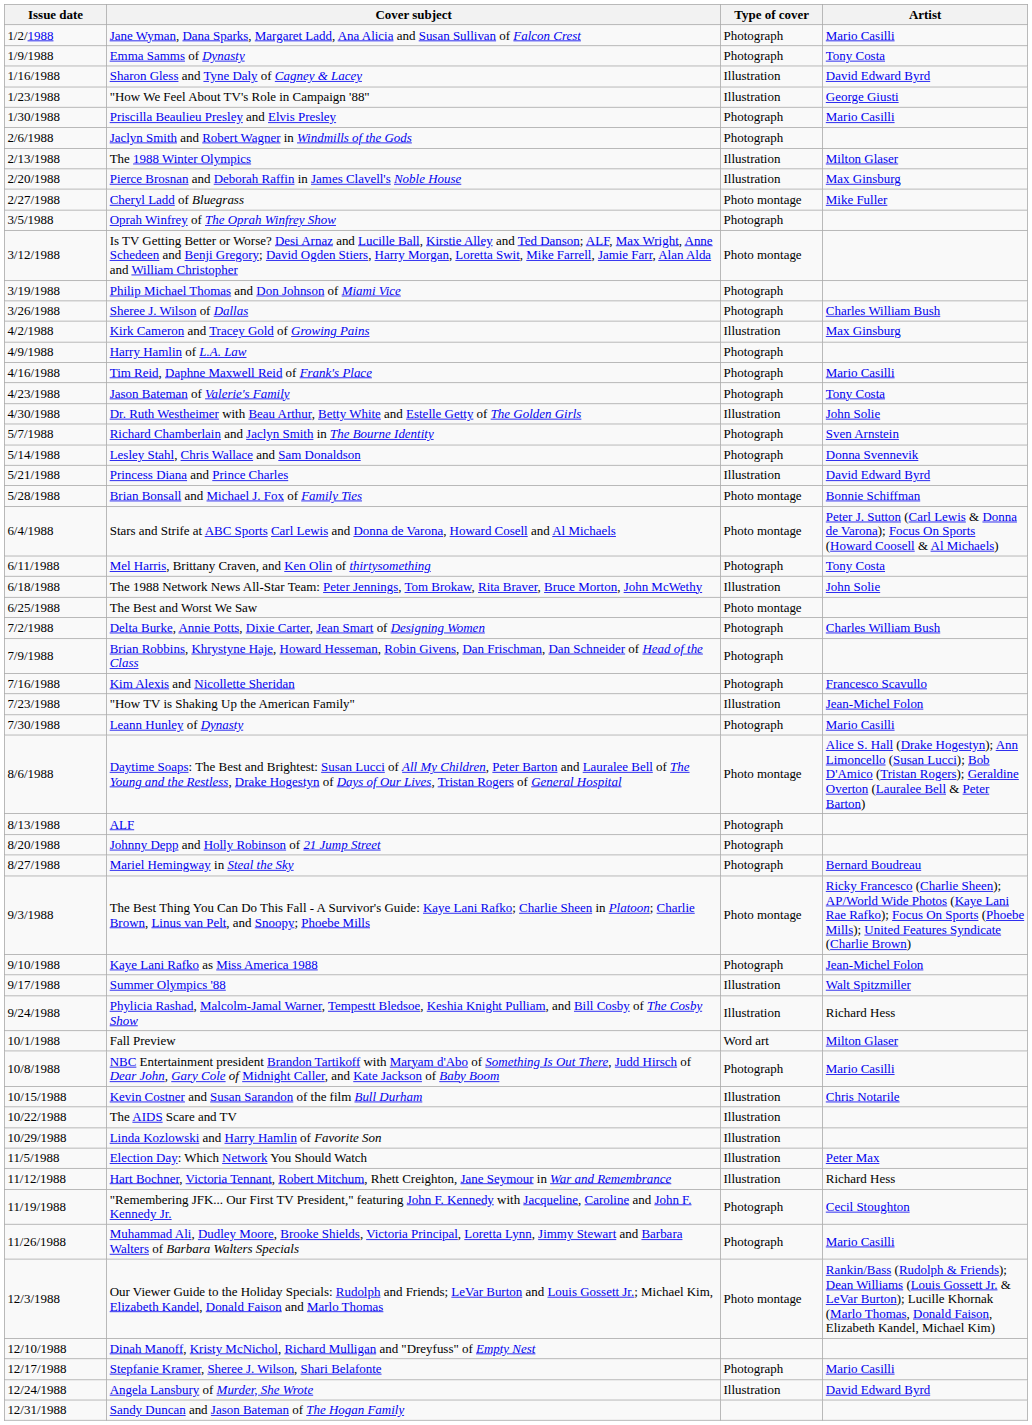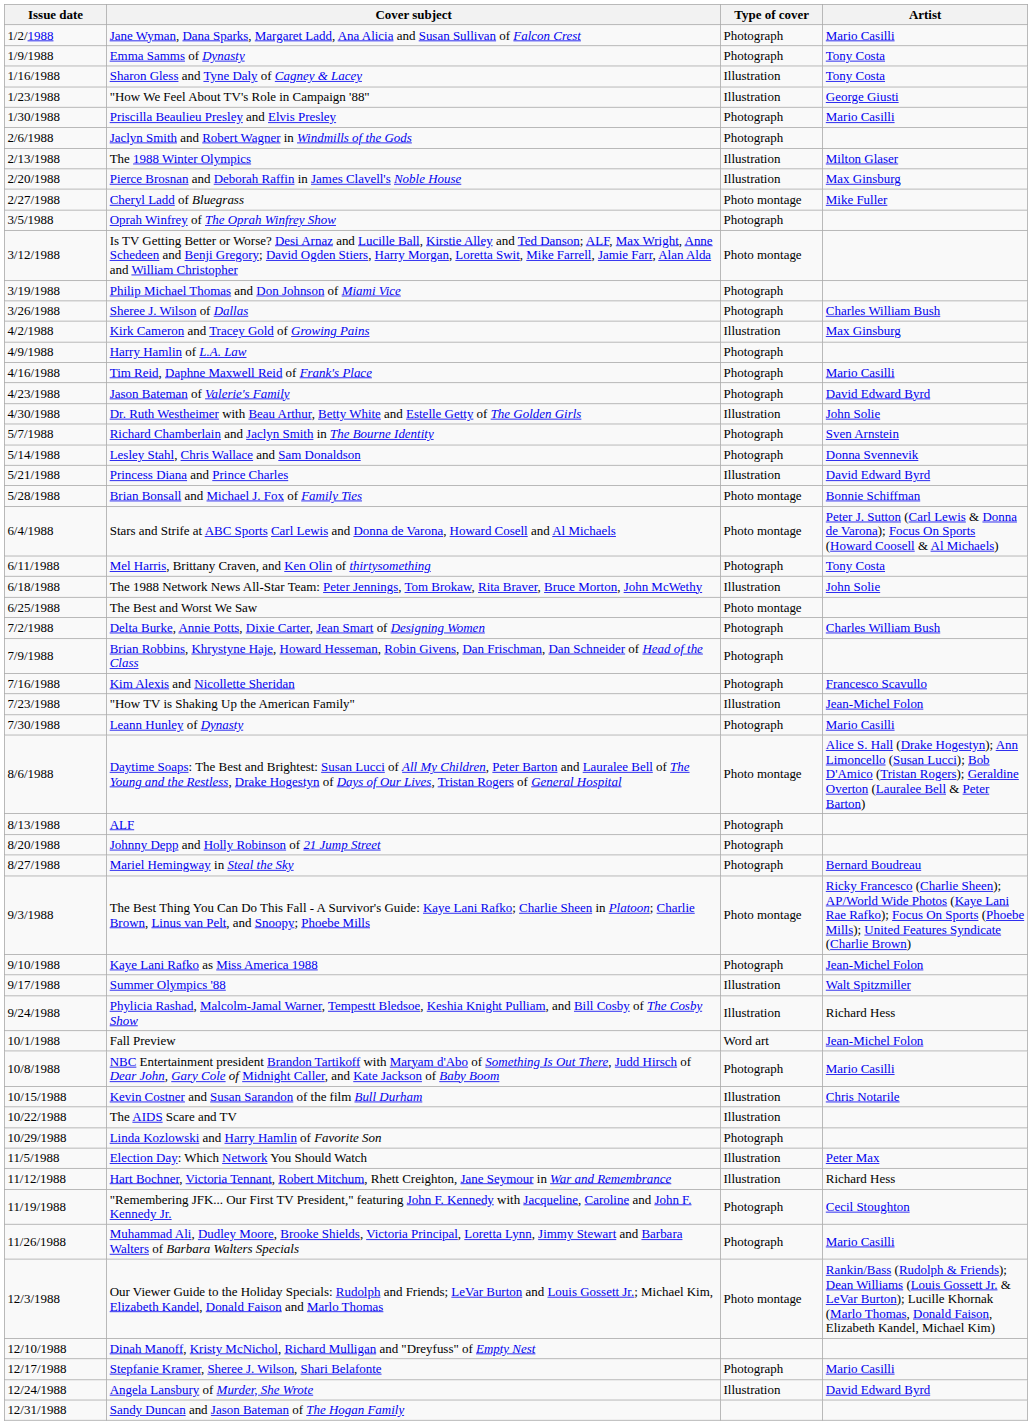 <table class="wikitable sortable" width=100% style="font-size:100%;">
 <tr>
 <th width=10%>Issue date</th>
 <th width=60%>Cover subject</th>
 <th width=10%>Type of cover</th>
 <th width=20%>Artist</th>
 </tr>
 <tr>
 <td>1/2/<a href='#'>1988</a></td>
 <td><a href='#'>Jane Wyman</a>, <a href='#'>Dana Sparks</a>, <a href='#'>Margaret Ladd</a>, <a href='#'>Ana Alicia</a> and <a href='#'>Susan Sullivan</a> of <em><a href='#'>Falcon Crest</a></em></td>
 <td>Photograph</td>
 <td><a href='#'>Mario Casilli</a></td>
 </tr>
 <tr>
 <td>1/9/1988</td>
 <td><a href='#'>Emma Samms</a> of <em><a href='#'>Dynasty</a></em></td>
 <td>Photograph</td>
 <td><a href='#'>Tony Costa</a></td>
 </tr>
 <tr>
 <td>1/16/1988</td>
 <td><a href='#'>Sharon Gless</a> and <a href='#'>Tyne Daly</a> of <em><a href='#'>Cagney & Lacey</a></em></td>
 <td>Illustration</td>
-<td><a href='#'>David Edward Byrd</a></td>
+<td><a href='#'>Tony Costa</a></td>
 </tr>
 <tr>
 <td>1/23/1988</td>
 <td>"How We Feel About TV's Role in Campaign '88"</td>
 <td>Illustration</td>
 <td><a href='#'>George Giusti</a></td>
 </tr>
 <tr>
 <td>1/30/1988</td>
 <td><a href='#'>Priscilla Beaulieu Presley</a> and <a href='#'>Elvis Presley</a></td>
 <td>Photograph</td>
 <td><a href='#'>Mario Casilli</a></td>
 </tr>
 <tr>
 <td>2/6/1988</td>
 <td><a href='#'>Jaclyn Smith</a> and <a href='#'>Robert Wagner</a> in <em><a href='#'>Windmills of the Gods</a></em></td>
 <td>Photograph</td>
 <td></td>
 </tr>
 <tr>
 <td>2/13/1988</td>
 <td>The <a href='#'>1988 Winter Olympics</a></td>
 <td>Illustration</td>
 <td><a href='#'>Milton Glaser</a></td>
 </tr>
 <tr>
 <td>2/20/1988</td>
 <td><a href='#'>Pierce Brosnan</a> and <a href='#'>Deborah Raffin</a> in <a href='#'> James Clavell's</a> <em><a href='#'>Noble House</a></em></td>
 <td>Illustration</td>
 <td><a href='#'>Max Ginsburg</a></td>
 </tr>
 <tr>
 <td>2/27/1988</td>
 <td><a href='#'>Cheryl Ladd</a> of <em>Bluegrass</em></td>
 <td>Photo montage</td>
 <td><a href='#'>Mike Fuller</a></td>
 </tr>
 <tr>
 <td>3/5/1988</td>
 <td><a href='#'>Oprah Winfrey</a> of <em><a href='#'>The Oprah Winfrey Show</a></em></td>
 <td>Photograph</td>
 <td></td>
 </tr>
 <tr>
 <td>3/12/1988</td>
 <td>Is TV Getting Better or Worse? <a href='#'>Desi Arnaz</a> and <a href='#'>Lucille Ball</a>, <a href='#'>Kirstie Alley</a> and <a href='#'>Ted Danson</a>; <a href='#'>ALF</a>, <a href='#'>Max Wright</a>, <a href='#'>Anne Schedeen</a> and <a href='#'>Benji Gregory</a>; <a href='#'>David Ogden Stiers</a>, <a href='#'>Harry Morgan</a>, <a href='#'>Loretta Swit</a>, <a href='#'>Mike Farrell</a>, <a href='#'>Jamie Farr</a>, <a href='#'>Alan Alda</a> and <a href='#'>William Christopher</a></td>
 <td>Photo montage</td>
 <td></td>
 </tr>
 <tr>
 <td>3/19/1988</td>
 <td><a href='#'>Philip Michael Thomas</a> and <a href='#'>Don Johnson</a> of <em><a href='#'>Miami Vice</a></em></td>
 <td>Photograph</td>
 <td></td>
 </tr>
 <tr>
 <td>3/26/1988</td>
 <td><a href='#'>Sheree J. Wilson</a> of <em><a href='#'>Dallas</a></em></td>
 <td>Photograph</td>
 <td><a href='#'>Charles William Bush</a></td>
 </tr>
 <tr>
 <td>4/2/1988</td>
 <td><a href='#'>Kirk Cameron</a> and <a href='#'>Tracey Gold</a> of <em><a href='#'>Growing Pains</a></em></td>
 <td>Illustration</td>
 <td><a href='#'>Max Ginsburg</a></td>
 </tr>
 <tr>
 <td>4/9/1988</td>
 <td><a href='#'>Harry Hamlin</a> of <em><a href='#'>L.A. Law</a></em></td>
 <td>Photograph</td>
 <td></td>
 </tr>
 <tr>
 <td>4/16/1988</td>
 <td><a href='#'>Tim Reid</a>, <a href='#'>Daphne Maxwell Reid</a> of <em><a href='#'>Frank's Place</a></em></td>
 <td>Photograph</td>
 <td><a href='#'>Mario Casilli</a></td>
 </tr>
 <tr>
 <td>4/23/1988</td>
 <td><a href='#'>Jason Bateman</a> of <em><a href='#'>Valerie's Family</a></em></td>
 <td>Photograph</td>
-<td><a href='#'>Tony Costa</a></td>
+<td><a href='#'>David Edward Byrd</a></td>
 </tr>
 <tr>
 <td>4/30/1988</td>
 <td><a href='#'>Dr. Ruth Westheimer</a> with <a href='#'>Beau Arthur</a>, <a href='#'>Betty White</a> and <a href='#'>Estelle Getty</a> of <em><a href='#'>The Golden Girls</a></em></td>
 <td>Illustration</td>
 <td><a href='#'>John Solie</a></td>
 </tr>
 <tr>
 <td>5/7/1988</td>
 <td><a href='#'>Richard Chamberlain</a> and <a href='#'>Jaclyn Smith</a> in <em><a href='#'>The Bourne Identity</a></em></td>
 <td>Photograph</td>
 <td><a href='#'>Sven Arnstein</a></td>
 </tr>
 <tr>
 <td>5/14/1988</td>
 <td><a href='#'>Lesley Stahl</a>, <a href='#'>Chris Wallace</a> and <a href='#'>Sam Donaldson</a></td>
 <td>Photograph</td>
 <td><a href='#'>Donna Svennevik</a></td>
 </tr>
 <tr>
 <td>5/21/1988</td>
 <td><a href='#'>Princess Diana</a> and <a href='#'>Prince Charles</a></td>
 <td>Illustration</td>
 <td><a href='#'>David Edward Byrd</a></td>
 </tr>
 <tr>
 <td>5/28/1988</td>
 <td><a href='#'>Brian Bonsall</a> and <a href='#'>Michael J. Fox</a> of <em><a href='#'>Family Ties</a></em></td>
 <td>Photo montage</td>
 <td><a href='#'>Bonnie Schiffman</a></td>
 </tr>
 <tr>
 <td>6/4/1988</td>
 <td>Stars and Strife at <a href='#'>ABC Sports</a> <a href='#'>Carl Lewis</a> and <a href='#'>Donna de Varona</a>, <a href='#'>Howard Cosell</a> and <a href='#'>Al Michaels</a></td>
 <td>Photo montage</td>
 <td><a href='#'>Peter J. Sutton</a> (<a href='#'>Carl Lewis</a> & <a href='#'>Donna de Varona</a>); <a href='#'>Focus On Sports</a> (<a href='#'>Howard Coosell</a> & <a href='#'>Al Michaels</a>)</td>
 </tr>
 <tr>
 <td>6/11/1988</td>
 <td><a href='#'>Mel Harris</a>, Brittany Craven, and <a href='#'>Ken Olin</a> of <em><a href='#'>thirtysomething</a></em></td>
 <td>Photograph</td>
 <td><a href='#'>Tony Costa</a></td>
 </tr>
 <tr>
 <td>6/18/1988</td>
 <td>The 1988 Network News All-Star Team: <a href='#'>Peter Jennings</a>, <a href='#'>Tom Brokaw</a>, <a href='#'>Rita Braver</a>, <a href='#'>Bruce Morton</a>, <a href='#'>John McWethy</a></td>
 <td>Illustration</td>
 <td><a href='#'>John Solie</a></td>
 </tr>
 <tr>
 <td>6/25/1988</td>
 <td>The Best and Worst We Saw</td>
 <td>Photo montage</td>
 <td></td>
 </tr>
 <tr>
 <td>7/2/1988</td>
 <td><a href='#'>Delta Burke</a>, <a href='#'>Annie Potts</a>, <a href='#'>Dixie Carter</a>, <a href='#'>Jean Smart</a> of <em><a href='#'>Designing Women</a></em></td>
 <td>Photograph</td>
 <td><a href='#'>Charles William Bush</a></td>
 </tr>
 <tr>
 <td>7/9/1988</td>
 <td><a href='#'>Brian Robbins</a>, <a href='#'>Khrystyne Haje</a>, <a href='#'>Howard Hesseman</a>, <a href='#'>Robin Givens</a>, <a href='#'>Dan Frischman</a>, <a href='#'>Dan Schneider</a> of <em><a href='#'>Head of the Class</a></em></td>
 <td>Photograph</td>
 <td></td>
 </tr>
 <tr>
 <td>7/16/1988</td>
 <td><a href='#'>Kim Alexis</a> and <a href='#'>Nicollette Sheridan</a></td>
 <td>Photograph</td>
 <td><a href='#'>Francesco Scavullo</a></td>
 </tr>
 <tr>
 <td>7/23/1988</td>
 <td>"How TV is Shaking Up the American Family"</td>
 <td>Illustration</td>
 <td><a href='#'>Jean-Michel Folon</a></td>
 </tr>
 <tr>
 <td>7/30/1988</td>
 <td><a href='#'>Leann Hunley</a> of <em><a href='#'>Dynasty</a></em></td>
 <td>Photograph</td>
 <td><a href='#'>Mario Casilli</a></td>
 </tr>
 <tr>
 <td>8/6/1988</td>
 <td><a href='#'>Daytime Soaps</a>: The Best and Brightest: <a href='#'>Susan Lucci</a> of <em><a href='#'>All My Children</a></em>, <a href='#'>Peter Barton</a> and <a href='#'>Lauralee Bell</a> of <em><a href='#'>The Young and the Restless</a></em>, <a href='#'>Drake Hogestyn</a> of <em><a href='#'>Days of Our Lives</a></em>, <a href='#'>Tristan Rogers</a> of <em><a href='#'>General Hospital</a></em></td>
 <td>Photo montage</td>
 <td><a href='#'>Alice S. Hall</a> (<a href='#'>Drake Hogestyn</a>); <a href='#'>Ann Limoncello</a> (<a href='#'>Susan Lucci</a>); <a href='#'>Bob D'Amico</a> (<a href='#'>Tristan Rogers</a>); <a href='#'>Geraldine Overton</a> (<a href='#'>Lauralee Bell</a> & <a href='#'>Peter Barton</a>)</td>
 </tr>
 <tr>
 <td>8/13/1988</td>
 <td><a href='#'>ALF</a></td>
 <td>Photograph</td>
 <td></td>
 </tr>
 <tr>
 <td>8/20/1988</td>
 <td><a href='#'>Johnny Depp</a> and <a href='#'>Holly Robinson</a> of <em><a href='#'>21 Jump Street</a></em></td>
 <td>Photograph</td>
 <td></td>
 </tr>
 <tr>
 <td>8/27/1988</td>
 <td><a href='#'>Mariel Hemingway</a> in <em><a href='#'>Steal the Sky</a></em></td>
 <td>Photograph</td>
 <td><a href='#'>Bernard Boudreau</a></td>
 </tr>
 <tr>
 <td>9/3/1988</td>
 <td>The Best Thing You Can Do This Fall - A Survivor's Guide: <a href='#'>Kaye Lani Rafko</a>; <a href='#'>Charlie Sheen</a> in <em><a href='#'>Platoon</a></em>; <a href='#'>Charlie Brown</a>, <a href='#'>Linus van Pelt</a>, and <a href='#'>Snoopy</a>; <a href='#'>Phoebe Mills</a></td>
 <td>Photo montage</td>
 <td><a href='#'>Ricky Francesco</a> (<a href='#'>Charlie Sheen</a>); <a href='#'>AP/World Wide Photos</a> (<a href='#'>Kaye Lani Rae Rafko</a>); <a href='#'>Focus On Sports</a> (<a href='#'>Phoebe Mills</a>); <a href='#'>United Features Syndicate</a> (<a href='#'>Charlie Brown</a>)</td>
 </tr>
 <tr>
 <td>9/10/1988</td>
 <td><a href='#'>Kaye Lani Rafko</a> as <a href='#'>Miss America 1988</a></td>
 <td>Photograph</td>
 <td><a href='#'>Jean-Michel Folon</a></td>
 </tr>
 <tr>
 <td>9/17/1988</td>
 <td><a href='#'>Summer Olympics '88</a></td>
 <td>Illustration</td>
 <td><a href='#'>Walt Spitzmiller</a></td>
 </tr>
 <tr>
 <td>9/24/1988</td>
 <td><a href='#'>Phylicia Rashad</a>, <a href='#'>Malcolm-Jamal Warner</a>, <a href='#'>Tempestt Bledsoe</a>, <a href='#'>Keshia Knight Pulliam</a>, and <a href='#'>Bill Cosby</a> of <em><a href='#'>The Cosby Show</a></em></td>
 <td>Illustration</td>
 <td>Richard Hess</td>
 </tr>
 <tr>
 <td>10/1/1988</td>
 <td>Fall Preview</td>
 <td>Word art</td>
-<td><a href='#'>Milton Glaser</a></td>
+<td><a href='#'>Jean-Michel Folon</a></td>
 </tr>
 <tr>
 <td>10/8/1988</td>
 <td><a href='#'>NBC</a> Entertainment president <a href='#'>Brandon Tartikoff</a> with <a href='#'>Maryam d'Abo</a> of <em><a href='#'>Something Is Out There</a></em>, <a href='#'>Judd Hirsch</a> of <em><a href='#'>Dear John</a>, <a href='#'>Gary Cole</a> of </em><a href='#'>Midnight Caller</a>, and <a href='#'>Kate Jackson</a> of <em><a href='#'>Baby Boom</a></em></td>
 <td>Photograph</td>
 <td><a href='#'>Mario Casilli</a></td>
 </tr>
 <tr>
 <td>10/15/1988</td>
 <td><a href='#'>Kevin Costner</a> and <a href='#'>Susan Sarandon</a> of the film <em><a href='#'>Bull Durham</a></em></td>
 <td>Illustration</td>
 <td><a href='#'>Chris Notarile</a></td>
 </tr>
 <tr>
 <td>10/22/1988</td>
 <td>The <a href='#'>AIDS</a> Scare and TV</td>
 <td>Illustration</td>
 <td></td>
 </tr>
 <tr>
 <td>10/29/1988</td>
 <td><a href='#'>Linda Kozlowski</a> and <a href='#'>Harry Hamlin</a> of <em>Favorite Son</em></td>
-<td>Illustration</td>
+<td>Photograph</td>
 <td></td>
 </tr>
 <tr>
 <td>11/5/1988</td>
 <td><a href='#'>Election Day</a>: Which <a href='#'>Network</a> You Should Watch</td>
 <td>Illustration</td>
 <td><a href='#'>Peter Max</a></td>
 </tr>
 <tr>
 <td>11/12/1988</td>
 <td><a href='#'>Hart Bochner</a>, <a href='#'>Victoria Tennant</a>, <a href='#'>Robert Mitchum</a>, Rhett Creighton, <a href='#'>Jane Seymour</a> in <em><a href='#'>War and Remembrance</a></em></td>
 <td>Illustration</td>
 <td>Richard Hess</td>
 </tr>
 <tr>
 <td>11/19/1988</td>
 <td>"Remembering JFK... Our First TV President," featuring <a href='#'>John F. Kennedy</a> with <a href='#'>Jacqueline</a>, <a href='#'>Caroline</a> and <a href='#'>John F. Kennedy Jr.</a></td>
 <td>Photograph</td>
 <td><a href='#'>Cecil Stoughton</a></td>
 </tr>
 <tr>
 <td>11/26/1988</td>
 <td><a href='#'>Muhammad Ali</a>, <a href='#'>Dudley Moore</a>, <a href='#'>Brooke Shields</a>, <a href='#'>Victoria Principal</a>, <a href='#'>Loretta Lynn</a>, <a href='#'>Jimmy Stewart</a> and <a href='#'>Barbara Walters</a> of <em>Barbara Walters Specials</em></td>
 <td>Photograph</td>
 <td><a href='#'>Mario Casilli</a></td>
 </tr>
 <tr>
 <td>12/3/1988</td>
 <td>Our Viewer Guide to the Holiday Specials: <a href='#'>Rudolph</a> and Friends; <a href='#'>LeVar Burton</a> and <a href='#'>Louis Gossett Jr.</a>; Michael Kim, <a href='#'>Elizabeth Kandel</a>, <a href='#'>Donald Faison</a> and <a href='#'>Marlo Thomas</a></td>
 <td>Photo montage</td>
 <td><a href='#'>Rankin/Bass</a> (<a href='#'>Rudolph & Friends</a>); <a href='#'>Dean Williams</a> (<a href='#'>Louis Gossett Jr.</a> & <a href='#'>LeVar Burton</a>); Lucille Khornak (<a href='#'>Marlo Thomas</a>, <a href='#'>Donald Faison</a>, Elizabeth Kandel, Michael Kim)</td>
 </tr>
 <tr>
 <td>12/10/1988</td>
 <td><a href='#'>Dinah Manoff</a>, <a href='#'>Kristy McNichol</a>, <a href='#'>Richard Mulligan</a> and "Dreyfuss" of <em><a href='#'>Empty Nest</a></em></td>
 <td></td>
 <td></td>
 </tr>
 <tr>
 <td>12/17/1988</td>
 <td><a href='#'>Stepfanie Kramer</a>, <a href='#'>Sheree J. Wilson</a>, <a href='#'>Shari Belafonte</a></td>
 <td>Photograph</td>
 <td><a href='#'>Mario Casilli</a></td>
 </tr>
 <tr>
 <td>12/24/1988</td>
 <td><a href='#'>Angela Lansbury</a> of <em><a href='#'>Murder, She Wrote</a></em></td>
 <td>Illustration</td>
 <td><a href='#'>David Edward Byrd</a></td>
 </tr>
 <tr>
 <td>12/31/1988</td>
 <td><a href='#'>Sandy Duncan</a> and <a href='#'>Jason Bateman</a> of <em><a href='#'>The Hogan Family</a></em></td>
 <td></td>
 <td></td>
 </tr>
 </table>
